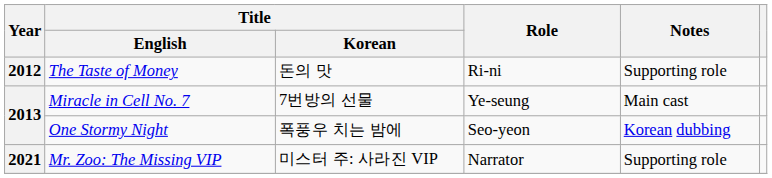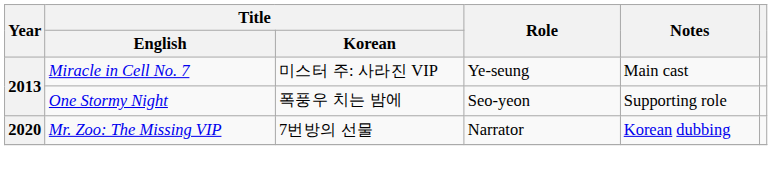 <table class="wikitable sortable plainrowheaders">
 <tr>
 <th scope="col" rowspan="2">Year</th>
 <th scope="col" colspan="2">Title</th>
 <th scope="col" rowspan="2" style="width:9em;">Role</th>
 <th scope="col" rowspan="2" style="width:8em;">Notes</th>
 <th scope="col" rowspan="2" class="unsortable"></th>
 </tr>
 <tr>
 <th scope="col" style="width:13.5em;">English</th>
 <th scope="col" style="width:11em;">Korean</th>
 </tr>
 <tr>
-<th scope="row">2012</th>
-<td><em><a href='#'>The Taste of Money</a></em></td>
-<td>돈의 맛</td>
-<td>Ri-ni</td>
-<td>Supporting role</td>
-<td style="text-align:center"></td>
-</tr>
-<tr>
 <th scope="row" rowspan=2>2013</th>
 <td><em><a href='#'>Miracle in Cell No. 7</a></em></td>
-<td>7번방의 선물</td>
+<td>미스터 주: 사라진 VIP</td>
 <td>Ye-seung </td>
 <td>Main cast</td>
 <td style="text-align:center"></td>
 </tr>
 <tr>
 <td><em><a href='#'>One Stormy Night</a></em></td>
 <td>폭풍우 치는 밤에</td>
 <td>Seo-yeon</td>
-<td><a href='#'>Korean</a> <a href='#'>dubbing</a></td>
+<td>Supporting role</td>
 <td style="text-align:center"></td>
 </tr>
 <tr>
-<th scope="row">2021</th>
+<th scope="row">2020</th>
 <td><em><a href='#'>Mr. Zoo: The Missing VIP</a></em></td>
-<td>미스터 주: 사라진 VIP</td>
+<td>7번방의 선물</td>
 <td>Narrator</td>
-<td>Supporting role</td>
+<td><a href='#'>Korean</a> <a href='#'>dubbing</a></td>
 <td style="text-align:center"></td>
 </tr>
 <tr>
 </tr>
 </table>
